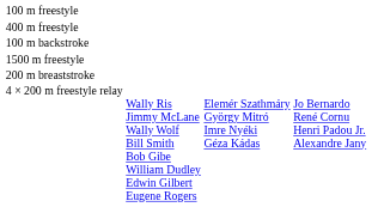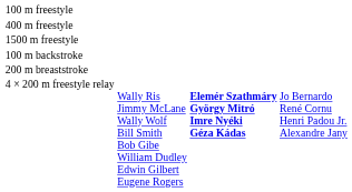 <table>
 <tr>
 <td>100 m freestyle<br></td>
 <td></td>
 <td></td>
 <td></td>
 </tr>
 <tr>
 <td>400 m freestyle<br></td>
 <td></td>
 <td></td>
 <td></td>
 </tr>
 <tr>
-<td>100 m backstroke<br></td>
+<td>1500 m freestyle<br></td>
 <td></td>
 <td></td>
 <td></td>
 </tr>
 <tr>
-<td>1500 m freestyle<br></td>
+<td>100 m backstroke<br></td>
 <td></td>
 <td></td>
 <td></td>
 </tr>
 <tr>
 <td>200 m breaststroke<br></td>
 <td></td>
 <td></td>
 <td></td>
 </tr>
 <tr valign="top">
 <td>4 × 200 m freestyle relay<br></td>
 <td><br><a href='#'>Wally Ris</a><br><a href='#'>Jimmy McLane</a><br><a href='#'>Wally Wolf</a><br><a href='#'>Bill Smith</a><br><a href='#'>Bob Gibe</a><br><a href='#'>William Dudley</a><br><a href='#'>Edwin Gilbert</a><br><a href='#'>Eugene Rogers</a></td>
-<td><br><a href='#'>Elemér Szathmáry</a><br><a href='#'>György Mitró</a><br><a href='#'>Imre Nyéki</a><br><a href='#'>Géza Kádas</a></td>
+<td><strong><br><a href='#'>Elemér Szathmáry</a><br><a href='#'>György Mitró</a><br><a href='#'>Imre Nyéki</a><br><a href='#'>Géza Kádas</a></strong></td>
 <td><br><a href='#'>Jo Bernardo</a><br><a href='#'>René Cornu</a><br><a href='#'>Henri Padou Jr.</a><br><a href='#'>Alexandre Jany</a></td>
 </tr>
 </table>
